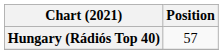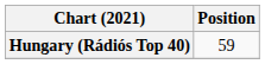 <table class="wikitable sortable plainrowheaders" style="text-align:center">
 <tr>
 <th scope="col">Chart (2021)</th>
 <th scope="col">Position</th>
 </tr>
 <tr>
 <th scope="row">Hungary (Rádiós Top 40)</th>
-<td>57</td>
+<td>59</td>
 </tr>
 <tr>
 </tr>
 </table>
